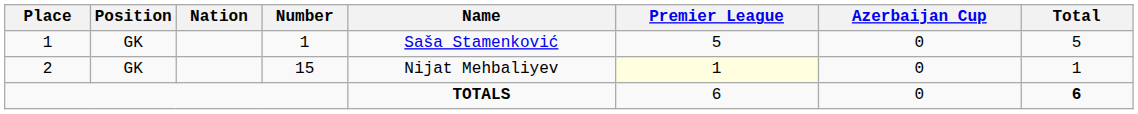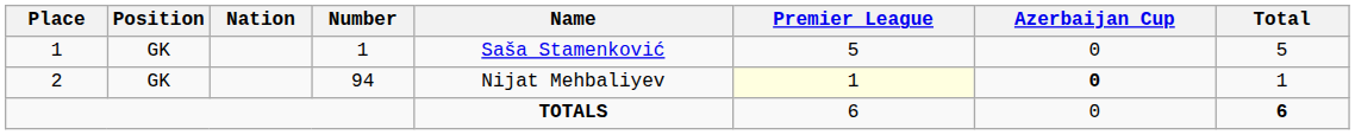 <table class="wikitable" style="font-size: 95%; text-align: center;">
 <tr>
 <th width=60>Place</th>
 <th width=60>Position</th>
 <th width=60>Nation</th>
 <th width=60>Number</th>
 <th width=200>Name</th>
 <th width=150><a href='#'>Premier League</a></th>
 <th width=150><a href='#'>Azerbaijan Cup</a></th>
 <th width=80>Total</th>
 </tr>
 <tr>
 <td>1</td>
 <td>GK</td>
 <td></td>
 <td>1</td>
 <td><a href='#'>Saša Stamenković</a></td>
 <td>5</td>
 <td>0</td>
 <td>5</td>
 </tr>
 <tr>
 <td>2</td>
 <td>GK</td>
 <td></td>
-<td>15</td>
+<td>94</td>
 <td>Nijat Mehbaliyev</td>
 <td style="background: lightyellow;">1</td>
-<td>0</td>
+<td><strong>0</strong></td>
 <td>1</td>
 </tr>
 <tr>
 <td colspan="4"></td>
 <td><strong>TOTALS</strong></td>
 <td>6</td>
 <td>0</td>
 <td><strong>6</strong></td>
 </tr>
 </table>
